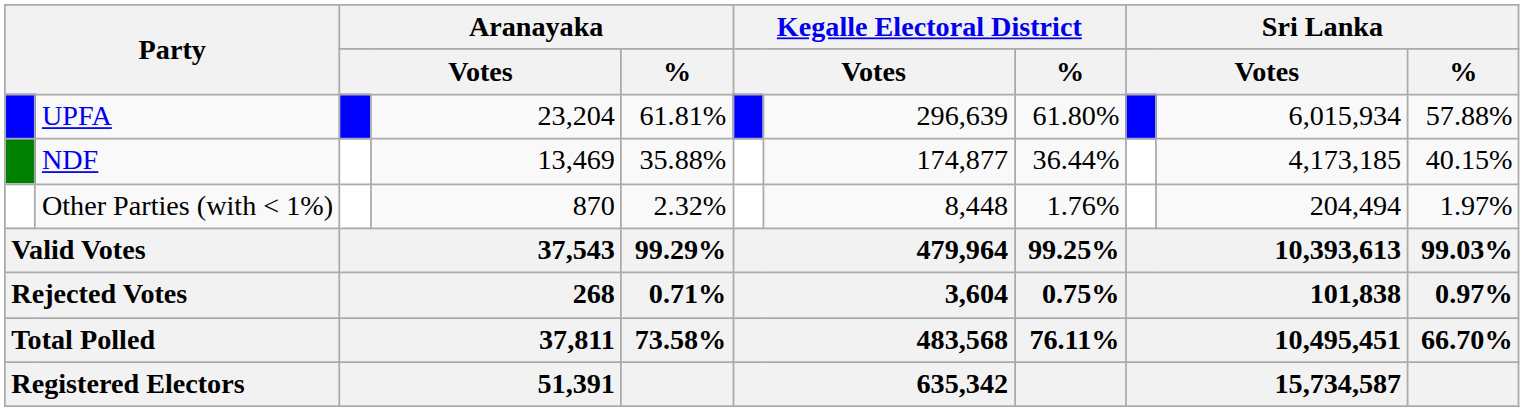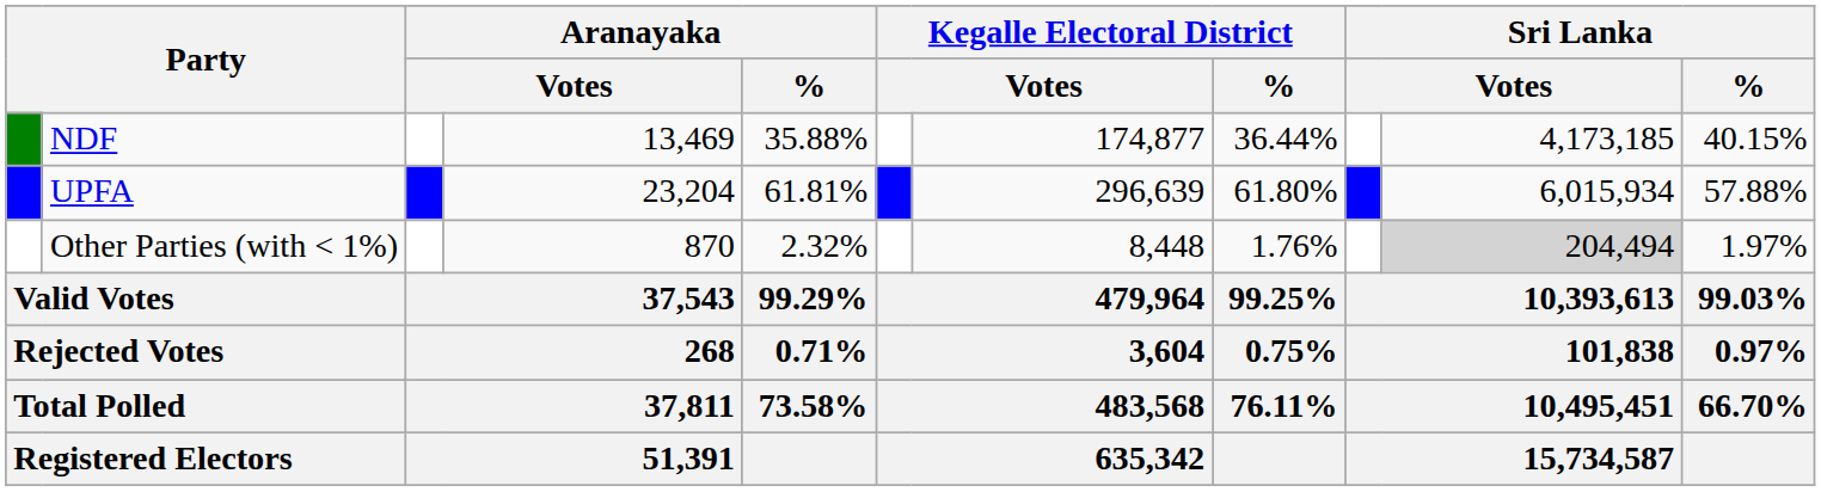 <table class="wikitable">
 <tr>
 <th colspan="2" width="144px"rowspan="2">Party</th>
 <th colspan="3" width="216px">Aranayaka</th>
 <th colspan="3" width="216px"><a href='#'>Kegalle Electoral District</a></th>
 <th colspan="3" width="216px">Sri Lanka</th>
 </tr>
 <tr>
 <th colspan="2" width="144px">Votes</th>
 <th>%</th>
 <th colspan="2" width="144px">Votes</th>
 <th>%</th>
 <th colspan="2" width="144px">Votes</th>
 <th>%</th>
 </tr>
 <tr>
+<td style="background-color:green;" width="10px"></td>
+<td style="text-align:left;"><a href='#'>NDF</a></td>
+<td style="background-color:white;" width="10px"></td>
+<td style="text-align:right;">13,469</td>
+<td style="text-align:right;">35.88%</td>
+<td style="background-color:white;" width="10px"></td>
+<td style="text-align:right;">174,877</td>
+<td style="text-align:right;">36.44%</td>
+<td style="background-color:white;" width="10px"></td>
+<td style="text-align:right;">4,173,185</td>
+<td style="text-align:right;">40.15%</td>
+</tr>
+<tr>
 <td style="background-color:blue;" width="10px"></td>
 <td style="text-align:left;"><a href='#'>UPFA</a></td>
 <td style="background-color:blue;" width="10px"></td>
 <td style="text-align:right;">23,204</td>
 <td style="text-align:right;">61.81%</td>
 <td style="background-color:blue;" width="10px"></td>
 <td style="text-align:right;">296,639</td>
 <td style="text-align:right;">61.80%</td>
 <td style="background-color:blue;" width="10px"></td>
 <td style="text-align:right;">6,015,934</td>
 <td style="text-align:right;">57.88%</td>
 </tr>
 <tr>
-<td style="background-color:green;" width="10px"></td>
-<td style="text-align:left;"><a href='#'>NDF</a></td>
-<td style="background-color:white;" width="10px"></td>
-<td style="text-align:right;">13,469</td>
-<td style="text-align:right;">35.88%</td>
-<td style="background-color:white;" width="10px"></td>
-<td style="text-align:right;">174,877</td>
-<td style="text-align:right;">36.44%</td>
-<td style="background-color:white;" width="10px"></td>
-<td style="text-align:right;">4,173,185</td>
-<td style="text-align:right;">40.15%</td>
-</tr>
-<tr>
 <td style="background-color:white;" width="10px"></td>
 <td style="text-align:left;">Other Parties (with < 1%)</td>
 <td style="background-color:white;" width="10px"></td>
 <td style="text-align:right;">870</td>
 <td style="text-align:right;">2.32%</td>
 <td style="background-color:white;" width="10px"></td>
 <td style="text-align:right;">8,448</td>
 <td style="text-align:right;">1.76%</td>
 <td style="background-color:white;" width="10px"></td>
-<td style="text-align:right;">204,494</td>
+<td style="background: lightgrey; text-align:right;">204,494</td>
 <td style="text-align:right;">1.97%</td>
 </tr>
 <tr>
 <th colspan="2" width="144px"style="text-align:left;">Valid Votes</th>
 <th style="text-align:right;"colspan="2" width="144px">37,543</th>
 <th style="text-align:right;">99.29%</th>
 <th style="text-align:right;"colspan="2" width="144px">479,964</th>
 <th style="text-align:right;">99.25%</th>
 <th style="text-align:right;"colspan="2" width="144px">10,393,613</th>
 <th style="text-align:right;">99.03%</th>
 </tr>
 <tr>
 <th colspan="2" width="144px"style="text-align:left;">Rejected Votes</th>
 <th style="text-align:right;"colspan="2" width="144px">268</th>
 <th style="text-align:right;">0.71%</th>
 <th style="text-align:right;"colspan="2" width="144px">3,604</th>
 <th style="text-align:right;">0.75%</th>
 <th style="text-align:right;"colspan="2" width="144px">101,838</th>
 <th style="text-align:right;">0.97%</th>
 </tr>
 <tr>
 <th colspan="2" width="144px"style="text-align:left;">Total Polled</th>
 <th style="text-align:right;"colspan="2" width="144px">37,811</th>
 <th style="text-align:right;">73.58%</th>
 <th style="text-align:right;"colspan="2" width="144px">483,568</th>
 <th style="text-align:right;">76.11%</th>
 <th style="text-align:right;"colspan="2" width="144px">10,495,451</th>
 <th style="text-align:right;">66.70%</th>
 </tr>
 <tr>
 <th colspan="2" width="144px"style="text-align:left;">Registered Electors</th>
 <th style="text-align:right;"colspan="2" width="144px">51,391</th>
 <th></th>
 <th style="text-align:right;"colspan="2" width="144px">635,342</th>
 <th></th>
 <th style="text-align:right;"colspan="2" width="144px">15,734,587</th>
 <th></th>
 </tr>
 </table>
